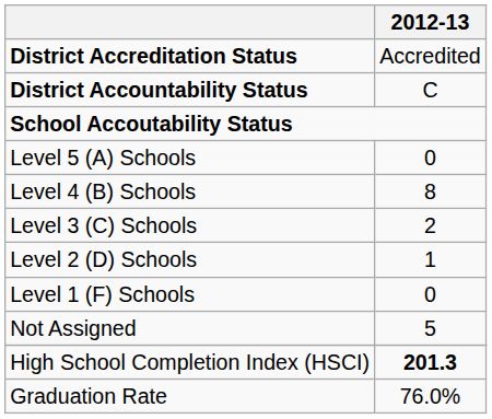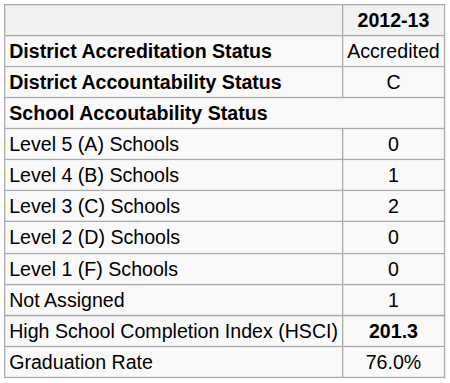 <table class="wikitable" style="font-size: 95%;">
 <tr>
 <th></th>
 <th>2012-13</th>
 </tr>
 <tr>
 <td align="left"><strong>District Accreditation Status</strong></td>
 <td align="center">Accredited</td>
 </tr>
 <tr>
 <td align="left"><strong>District Accountability Status</strong></td>
 <td align="center">C</td>
 </tr>
 <tr>
 <td align="left" colspan="6"><strong>School Accoutability Status</strong></td>
 </tr>
 <tr>
 <td align="left">Level 5 (A) Schools</td>
 <td align="center">0</td>
 </tr>
 <tr>
 <td align="left">Level 4 (B) Schools</td>
-<td align="center">8</td>
+<td align="center">1</td>
 </tr>
 <tr>
 <td align="left">Level 3 (C) Schools</td>
 <td align="center">2</td>
 </tr>
 <tr>
 <td align="left">Level 2 (D) Schools</td>
-<td align="center">1</td>
+<td align="center">0</td>
 </tr>
 <tr>
 <td align="left">Level 1 (F) Schools</td>
 <td align="center">0</td>
 </tr>
 <tr>
 <td align="left">Not Assigned</td>
-<td align="center">5</td>
+<td align="center">1</td>
 </tr>
 <tr>
 </tr>
 <tr>
 <td align="left">High School Completion Index (HSCI)</td>
 <td align="center"><strong>201.3</strong></td>
 </tr>
 <tr>
 <td align="left">Graduation Rate</td>
 <td align="center">76.0%</td>
 </tr>
 </table>
